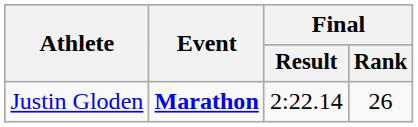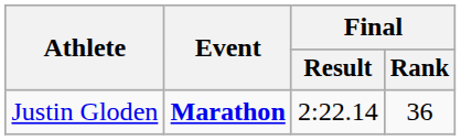 <table class="wikitable" style="font-size:90%">
 <tr>
 <th rowspan="2">Athlete</th>
 <th rowspan="2">Event</th>
 <th colspan="2">Final</th>
 </tr>
 <tr style="font-size:95%">
 <th>Result</th>
 <th>Rank</th>
 </tr>
 <tr align="center">
 <td align="left"><a href='#'>Justin Gloden</a></td>
 <td align="left"><strong><a href='#'>Marathon</a></strong></td>
 <td>2:22.14</td>
-<td>26</td>
+<td>36</td>
 </tr>
 </table>
